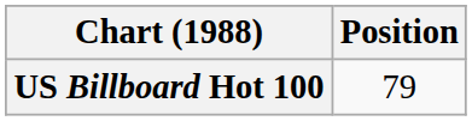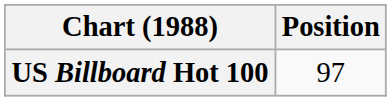 <table class="wikitable plainrowheaders" style="text-align:center">
 <tr>
 <th scope="col">Chart (1988)</th>
 <th align="center">Position</th>
 </tr>
 <tr>
 <th scope="row">US <em>Billboard</em> Hot 100</th>
-<td>79</td>
+<td>97</td>
 </tr>
 </table>
